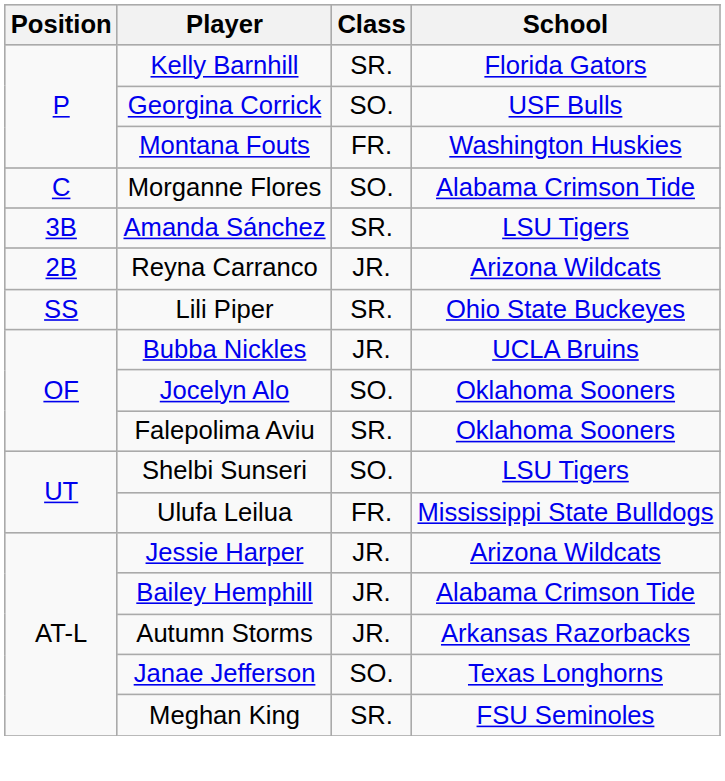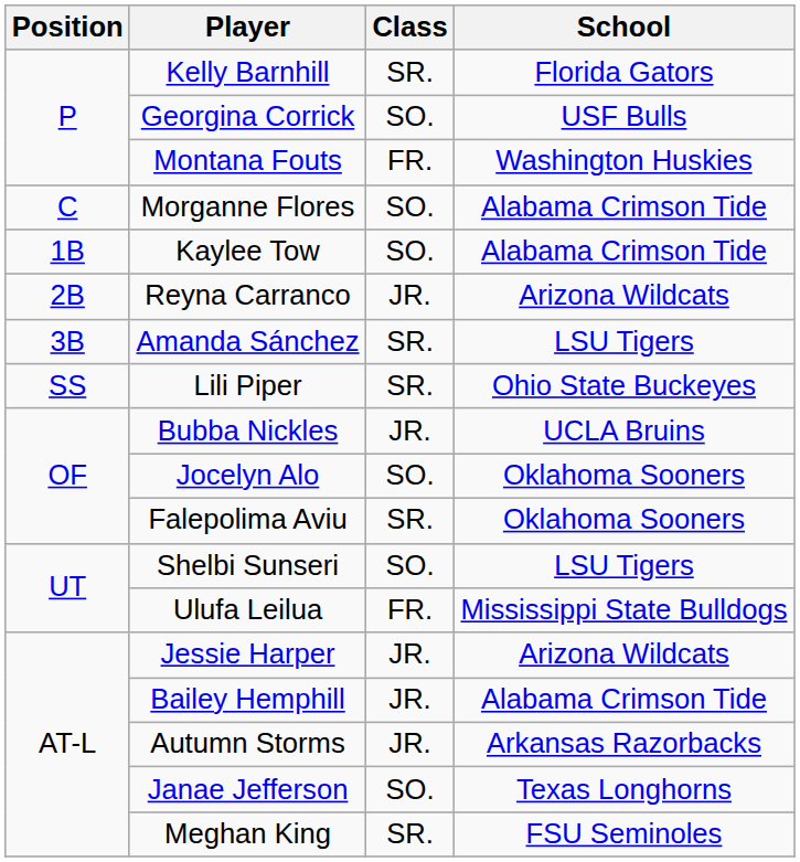 <table class="wikitable">
 <tr>
 <th>Position</th>
 <th>Player</th>
 <th>Class</th>
 <th>School</th>
 </tr>
 <tr align=center>
 <td rowspan=3><a href='#'>P</a></td>
 <td><a href='#'>Kelly Barnhill</a></td>
 <td>SR.</td>
 <td><a href='#'>Florida Gators</a></td>
 </tr>
 <tr align=center>
 <td><a href='#'>Georgina Corrick</a></td>
 <td>SO.</td>
 <td><a href='#'>USF Bulls</a></td>
 </tr>
 <tr align=center>
 <td><a href='#'>Montana Fouts</a></td>
 <td>FR.</td>
 <td><a href='#'>Washington Huskies</a></td>
 </tr>
 <tr align=center>
 <td rowspan=1><a href='#'>C</a></td>
 <td>Morganne Flores</td>
 <td>SO.</td>
 <td><a href='#'>Alabama Crimson Tide</a></td>
 </tr>
 <tr align=center>
-<td rowspan=1><a href='#'>3B</a></td>
-<td><a href='#'>Amanda Sánchez</a></td>
-<td>SR.</td>
-<td><a href='#'>LSU Tigers</a></td>
+<td rowspan=1><a href='#'>1B</a></td>
+<td>Kaylee Tow</td>
+<td>SO.</td>
+<td><a href='#'>Alabama Crimson Tide</a></td>
 </tr>
 <tr align=center>
 <td rowspan=1><a href='#'>2B</a></td>
 <td>Reyna Carranco</td>
 <td>JR.</td>
 <td><a href='#'>Arizona Wildcats</a></td>
+</tr>
+<tr align=center>
+<td rowspan=1><a href='#'>3B</a></td>
+<td><a href='#'>Amanda Sánchez</a></td>
+<td>SR.</td>
+<td><a href='#'>LSU Tigers</a></td>
 </tr>
 <tr align=center>
 <td rowspan=1><a href='#'>SS</a></td>
 <td>Lili Piper</td>
 <td>SR.</td>
 <td><a href='#'>Ohio State Buckeyes</a></td>
 </tr>
 <tr align=center>
 <td rowspan=3><a href='#'>OF</a></td>
 <td><a href='#'>Bubba Nickles</a></td>
 <td>JR.</td>
 <td><a href='#'>UCLA Bruins</a></td>
 </tr>
 <tr align=center>
 <td><a href='#'>Jocelyn Alo</a></td>
 <td>SO.</td>
 <td><a href='#'>Oklahoma Sooners</a></td>
 </tr>
 <tr align=center>
 <td>Falepolima Aviu</td>
 <td>SR.</td>
 <td><a href='#'>Oklahoma Sooners</a></td>
 </tr>
 <tr align=center>
 <td rowspan=2><a href='#'>UT</a></td>
 <td>Shelbi Sunseri</td>
 <td>SO.</td>
 <td><a href='#'>LSU Tigers</a></td>
 </tr>
 <tr align=center>
 <td>Ulufa Leilua</td>
 <td>FR.</td>
 <td><a href='#'>Mississippi State Bulldogs</a></td>
 </tr>
 <tr align=center>
 <td rowspan=5>AT-L</td>
 <td><a href='#'>Jessie Harper</a></td>
 <td>JR.</td>
 <td><a href='#'>Arizona Wildcats</a></td>
 </tr>
 <tr align=center>
 <td><a href='#'>Bailey Hemphill</a></td>
 <td>JR.</td>
 <td><a href='#'>Alabama Crimson Tide</a></td>
 </tr>
 <tr align=center>
 <td>Autumn Storms</td>
 <td>JR.</td>
 <td><a href='#'>Arkansas Razorbacks</a></td>
 </tr>
 <tr align=center>
 <td><a href='#'>Janae Jefferson</a></td>
 <td>SO.</td>
 <td><a href='#'>Texas Longhorns</a></td>
 </tr>
 <tr align=center>
 <td>Meghan King</td>
 <td>SR.</td>
 <td><a href='#'>FSU Seminoles</a></td>
 </tr>
 </table>
